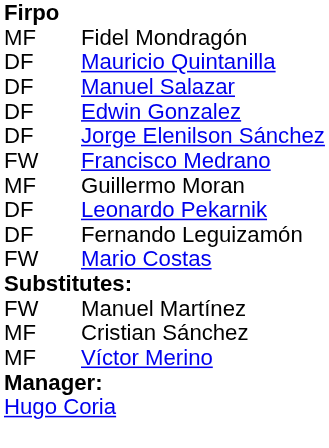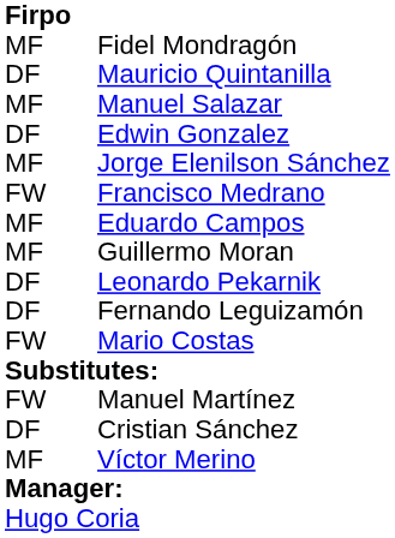 <table style="font-size: 90%" cellspacing="0" cellpadding="0">
 <tr>
 <td colspan=4><strong>Firpo</strong></td>
 </tr>
 <tr>
 <th width="25"></th>
 <th width="25"></th>
 </tr>
 <tr>
 <td>MF</td>
 <td></td>
 <td> Fidel Mondragón</td>
 </tr>
 <tr>
 <td>DF</td>
 <td></td>
 <td> <a href='#'>Mauricio Quintanilla</a></td>
 </tr>
 <tr>
-<td>DF</td>
+<td>MF</td>
 <td></td>
 <td> <a href='#'>Manuel Salazar</a></td>
 </tr>
 <tr>
 <td>DF</td>
 <td></td>
 <td> <a href='#'>Edwin Gonzalez</a></td>
 </tr>
 <tr>
-<td>DF</td>
+<td>MF</td>
 <td></td>
 <td> <a href='#'>Jorge Elenilson Sánchez</a></td>
 </tr>
 <tr>
 <td>FW</td>
 <td></td>
 <td> <a href='#'>Francisco Medrano</a></td>
+</tr>
+<tr>
+<td>MF</td>
+<td></td>
+<td>  <a href='#'>Eduardo Campos</a></td>
+<td></td>
+<td></td>
 </tr>
 <tr>
 <td>MF</td>
 <td></td>
 <td> Guillermo Moran</td>
 </tr>
 <tr>
 <td>DF</td>
 <td></td>
 <td> <a href='#'>Leonardo Pekarnik</a></td>
 <td></td>
 <td></td>
 </tr>
 <tr>
 <td>DF</td>
 <td></td>
 <td> Fernando Leguizamón</td>
 </tr>
 <tr>
 <td>FW</td>
 <td></td>
 <td> <a href='#'>Mario Costas</a></td>
 <td></td>
 <td></td>
 </tr>
 <tr>
 <td colspan=3><strong>Substitutes:</strong></td>
 </tr>
 <tr>
 <td>FW</td>
 <td></td>
 <td> Manuel Martínez</td>
 <td></td>
 <td></td>
 </tr>
 <tr>
-<td>MF</td>
+<td>DF</td>
 <td></td>
 <td> Cristian Sánchez</td>
 <td></td>
 <td></td>
 </tr>
 <tr>
 <td>MF</td>
 <td></td>
 <td> <a href='#'>Víctor Merino</a></td>
 <td></td>
 <td></td>
 </tr>
 <tr>
 <td colspan=3><strong>Manager:</strong></td>
 </tr>
 <tr>
 <td colspan=4> <a href='#'>Hugo Coria</a></td>
 </tr>
 </table>
